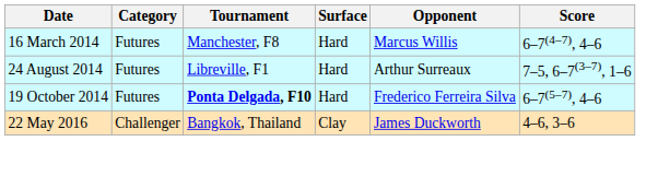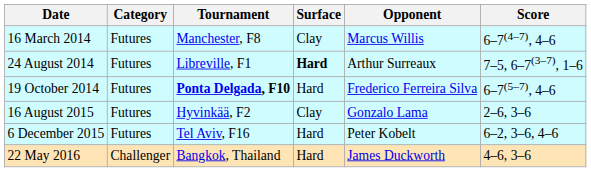 <table class="wikitable">
 <tr>
 <th>Date</th>
 <th>Category</th>
 <th>Tournament</th>
 <th>Surface</th>
 <th>Opponent</th>
 <th>Score</th>
 </tr>
 <tr bgcolor=CFFCFF>
 <td>16 March 2014</td>
 <td>Futures</td>
 <td><a href='#'>Manchester</a>, F8</td>
-<td>Hard</td>
+<td>Clay</td>
 <td> <a href='#'>Marcus Willis</a></td>
 <td>6–7<sup>(4–7)</sup>, 4–6</td>
 </tr>
 <tr bgcolor=CFFCFF>
 <td>24 August 2014</td>
 <td>Futures</td>
 <td><a href='#'>Libreville</a>, F1</td>
-<td>Hard</td>
+<td><strong>Hard</strong></td>
 <td> Arthur Surreaux</td>
 <td>7–5, 6–7<sup>(3–7)</sup>, 1–6</td>
 </tr>
 <tr bgcolor=CFFCFF>
 <td>19 October 2014</td>
 <td>Futures</td>
 <td><strong><a href='#'>Ponta Delgada</a>, F10</strong></td>
 <td>Hard</td>
 <td> <a href='#'>Frederico Ferreira Silva</a></td>
 <td>6–7<sup>(5–7)</sup>, 4–6</td>
 </tr>
+<tr bgcolor=CFFCFF>
+<td>16 August 2015</td>
+<td>Futures</td>
+<td><a href='#'>Hyvinkää</a>, F2</td>
+<td>Clay</td>
+<td> <a href='#'>Gonzalo Lama</a></td>
+<td>2–6, 3–6</td>
+</tr>
+<tr bgcolor=CFFCFF>
+<td>6 December 2015</td>
+<td>Futures</td>
+<td><a href='#'>Tel Aviv</a>, F16</td>
+<td>Hard</td>
+<td> Peter Kobelt</td>
+<td>6–2, 3–6, 4–6</td>
+</tr>
 <tr bgcolor=moccasin>
 <td>22 May 2016</td>
 <td>Challenger</td>
 <td><a href='#'>Bangkok</a>, Thailand</td>
-<td>Clay</td>
+<td>Hard</td>
 <td> <a href='#'>James Duckworth</a></td>
 <td>4–6, 3–6</td>
 </tr>
 </table>
